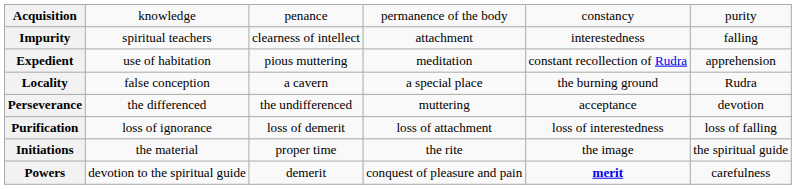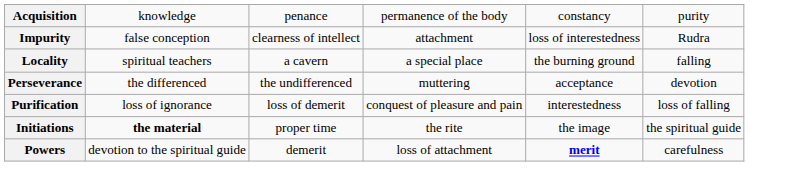 <table class="wikitable sortable" style="font-size: small; text-align: center; width: auto;">
 <tr>
 <th>Acquisition</th>
 <td>knowledge</td>
 <td>penance</td>
 <td>permanence of the body</td>
 <td>constancy</td>
 <td>purity</td>
 </tr>
 <tr>
 <th>Impurity</th>
-<td>spiritual teachers</td>
+<td>false conception</td>
 <td>clearness of intellect</td>
 <td>attachment</td>
-<td>interestedness</td>
-<td>falling</td>
-</tr>
-<tr>
-<th>Expedient</th>
-<td>use of habitation</td>
-<td>pious muttering</td>
-<td>meditation</td>
-<td>constant recollection of <a href='#'>Rudra</a></td>
-<td>apprehension</td>
+<td>loss of interestedness</td>
+<td>Rudra</td>
 </tr>
 <tr>
 <th>Locality</th>
-<td>false conception</td>
+<td>spiritual teachers</td>
 <td>a cavern</td>
 <td>a special place</td>
 <td>the burning ground</td>
-<td>Rudra</td>
+<td>falling</td>
 </tr>
 <tr>
 <th>Perseverance</th>
 <td>the differenced</td>
 <td>the undifferenced</td>
 <td>muttering</td>
 <td>acceptance</td>
 <td>devotion</td>
 </tr>
 <tr>
 <th>Purification</th>
 <td>loss of ignorance</td>
 <td>loss of demerit</td>
-<td>loss of attachment</td>
-<td>loss of interestedness</td>
+<td>conquest of pleasure and pain</td>
+<td>interestedness</td>
 <td>loss of falling</td>
 </tr>
 <tr>
 <th>Initiations</th>
-<td>the material</td>
+<td><strong>the material</strong></td>
 <td>proper time</td>
 <td>the rite</td>
 <td>the image</td>
 <td>the spiritual guide</td>
 </tr>
 <tr>
 <th>Powers</th>
 <td>devotion to the spiritual guide</td>
 <td>demerit</td>
-<td>conquest of pleasure and pain</td>
+<td>loss of attachment</td>
 <td><strong><a href='#'>merit</a></strong></td>
 <td>carefulness</td>
 </tr>
 </table>
